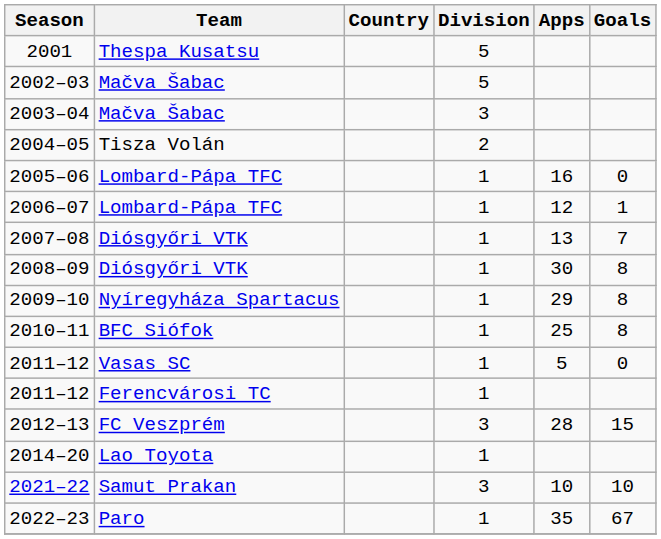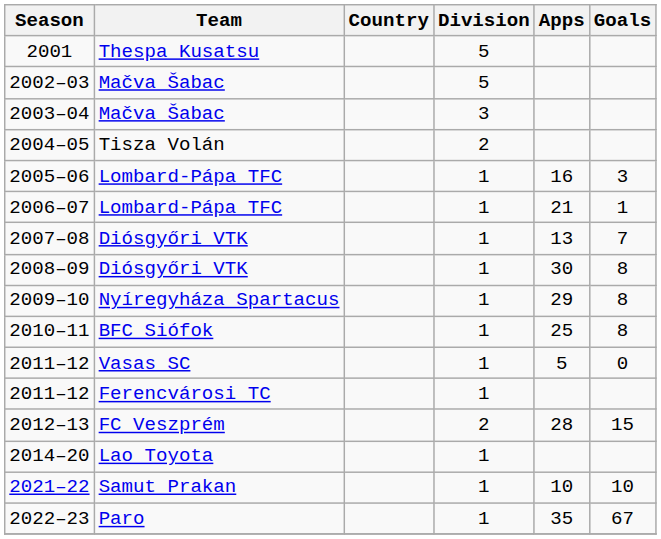 <table class="wikitable" style="text-align: center;">
 <tr>
 <th>Season</th>
 <th>Team</th>
 <th>Country</th>
 <th>Division</th>
 <th>Apps</th>
 <th>Goals</th>
 </tr>
 <tr>
 <td>2001</td>
 <td align="left"><a href='#'>Thespa Kusatsu</a></td>
 <td align="left"></td>
 <td>5</td>
 <td></td>
 <td></td>
 </tr>
 <tr>
 <td>2002–03</td>
 <td align="left"><a href='#'>Mačva Šabac</a></td>
 <td align="left"></td>
 <td>5</td>
 <td></td>
 <td></td>
 </tr>
 <tr>
 <td>2003–04</td>
 <td align="left"><a href='#'>Mačva Šabac</a></td>
 <td align="left"></td>
 <td>3</td>
 <td></td>
 <td></td>
 </tr>
 <tr>
 <td>2004–05</td>
 <td align="left">Tisza Volán</td>
 <td align="left"></td>
 <td>2</td>
 <td></td>
 <td></td>
 </tr>
 <tr>
 <td>2005–06</td>
 <td align="left"><a href='#'>Lombard-Pápa TFC</a></td>
 <td align="left"></td>
 <td>1</td>
 <td>16</td>
-<td>0</td>
+<td>3</td>
 </tr>
 <tr>
 <td>2006–07</td>
 <td align="left"><a href='#'>Lombard-Pápa TFC</a></td>
 <td align="left"></td>
 <td>1</td>
-<td>12</td>
+<td>21</td>
 <td>1</td>
 </tr>
 <tr>
 <td>2007–08</td>
 <td align="left"><a href='#'>Diósgyőri VTK</a></td>
 <td align="left"></td>
 <td>1</td>
 <td>13</td>
 <td>7</td>
 </tr>
 <tr>
 <td>2008–09</td>
 <td align="left"><a href='#'>Diósgyőri VTK</a></td>
 <td align="left"></td>
 <td>1</td>
 <td>30</td>
 <td>8</td>
 </tr>
 <tr>
 <td>2009–10</td>
 <td align="left"><a href='#'>Nyíregyháza Spartacus</a></td>
 <td align="left"></td>
 <td>1</td>
 <td>29</td>
 <td>8</td>
 </tr>
 <tr>
 <td>2010–11</td>
 <td align="left"><a href='#'>BFC Siófok</a></td>
 <td align="left"></td>
 <td>1</td>
 <td>25</td>
 <td>8</td>
 </tr>
 <tr>
 <td>2011–12</td>
 <td align="left"><a href='#'>Vasas SC</a></td>
 <td align="left"></td>
 <td>1</td>
 <td>5</td>
 <td>0</td>
 </tr>
 <tr>
 <td>2011–12</td>
 <td align="left"><a href='#'>Ferencvárosi TC</a></td>
 <td align="left"></td>
 <td>1</td>
 <td></td>
 <td></td>
 </tr>
 <tr>
 <td>2012–13</td>
 <td align="left"><a href='#'>FC Veszprém</a></td>
 <td align="left"></td>
-<td>3</td>
+<td>2</td>
 <td>28</td>
 <td>15</td>
 </tr>
 <tr>
 <td>2014–20</td>
 <td align="left"><a href='#'>Lao Toyota</a></td>
 <td align="left"></td>
 <td>1</td>
 <td></td>
 <td></td>
 </tr>
 <tr>
 <td><a href='#'>2021–22</a></td>
 <td align="left"><a href='#'>Samut Prakan</a></td>
 <td align="left"></td>
-<td>3</td>
+<td>1</td>
 <td>10</td>
 <td>10</td>
 </tr>
 <tr>
 <td>2022–23</td>
 <td align="left"><a href='#'>Paro</a></td>
 <td align="left"></td>
 <td>1</td>
 <td>35</td>
 <td>67</td>
 </tr>
 <tr>
 </tr>
 </table>
